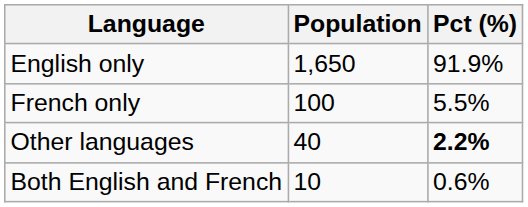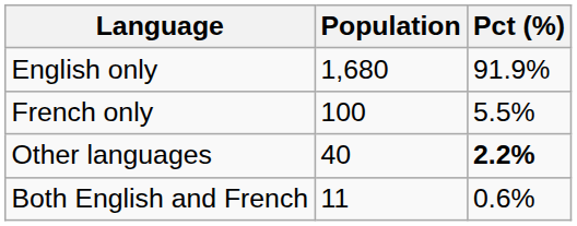 <table class="wikitable">
 <tr>
 <th>Language</th>
 <th>Population</th>
 <th>Pct (%)</th>
 </tr>
 <tr>
 <td>English only</td>
-<td>1,650</td>
+<td>1,680</td>
 <td>91.9%</td>
 </tr>
 <tr>
 <td>French only</td>
 <td>100</td>
 <td>5.5%</td>
 </tr>
 <tr>
 <td>Other languages</td>
 <td>40</td>
 <td><strong>2.2%</strong></td>
 </tr>
 <tr>
 <td>Both English and French</td>
-<td>10</td>
+<td>11</td>
 <td>0.6%</td>
 </tr>
 </table>
